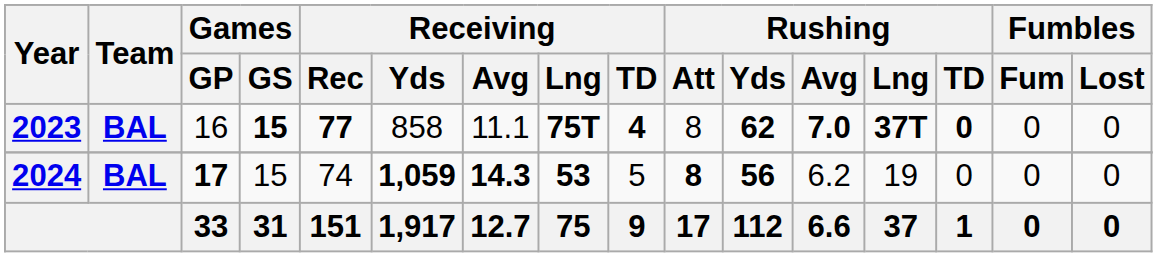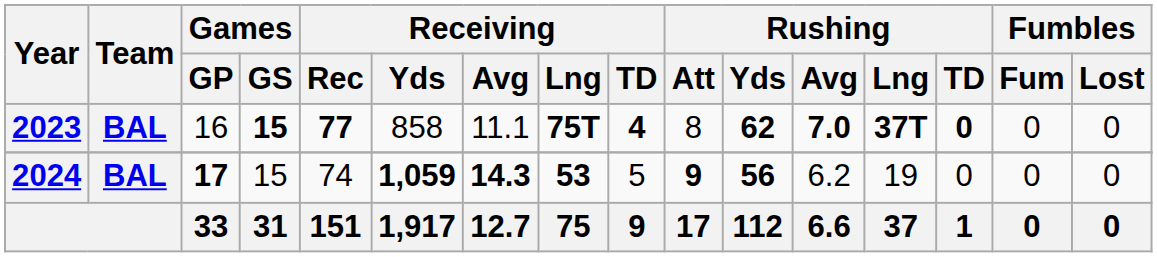 <table class="wikitable" style="text-align: center;">
 <tr>
 <th rowspan="2">Year</th>
 <th rowspan="2">Team</th>
 <th colspan="2">Games</th>
 <th colspan="5">Receiving</th>
 <th colspan="5">Rushing</th>
 <th colspan="2">Fumbles</th>
 </tr>
 <tr>
 <th>GP</th>
 <th>GS</th>
 <th>Rec</th>
 <th>Yds</th>
 <th>Avg</th>
 <th>Lng</th>
 <th>TD</th>
 <th>Att</th>
 <th>Yds</th>
 <th>Avg</th>
 <th>Lng</th>
 <th>TD</th>
 <th>Fum</th>
 <th>Lost</th>
 </tr>
 <tr>
 <th><a href='#'>2023</a></th>
 <th><a href='#'>BAL</a></th>
 <td>16</td>
 <td><strong>15</strong></td>
 <td><strong>77</strong></td>
 <td>858</td>
 <td>11.1</td>
 <td><strong>75T</strong></td>
 <td><strong>4</strong></td>
 <td>8</td>
 <td><strong>62</strong></td>
 <td><strong>7.0</strong></td>
 <td><strong>37T</strong></td>
 <td><strong>0</strong></td>
 <td>0</td>
 <td>0</td>
 </tr>
 <tr>
 </tr>
 <tr>
 <th><a href='#'>2024</a></th>
 <th><a href='#'>BAL</a></th>
 <td><strong>17</strong></td>
 <td>15</td>
 <td>74</td>
 <td><strong>1,059</strong></td>
 <td><strong>14.3</strong></td>
 <td><strong>53</strong></td>
 <td>5</td>
-<td><strong>8</strong></td>
+<td><strong>9</strong></td>
 <td><strong>56</strong></td>
 <td>6.2</td>
 <td>19</td>
 <td>0</td>
 <td>0</td>
 <td>0</td>
 </tr>
 <tr>
 <th colspan="2"></th>
 <th>33</th>
 <th>31</th>
 <th>151</th>
 <th>1,917</th>
 <th>12.7</th>
 <th>75</th>
 <th>9</th>
 <th>17</th>
 <th>112</th>
 <th>6.6</th>
 <th>37</th>
 <th>1</th>
 <th>0</th>
 <th>0</th>
 </tr>
 </table>
